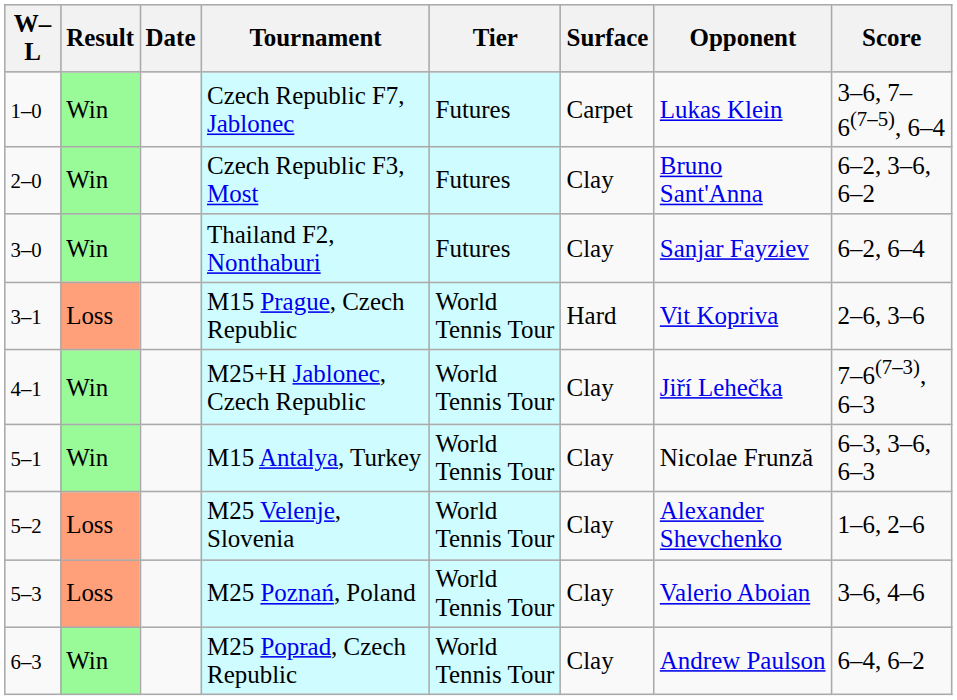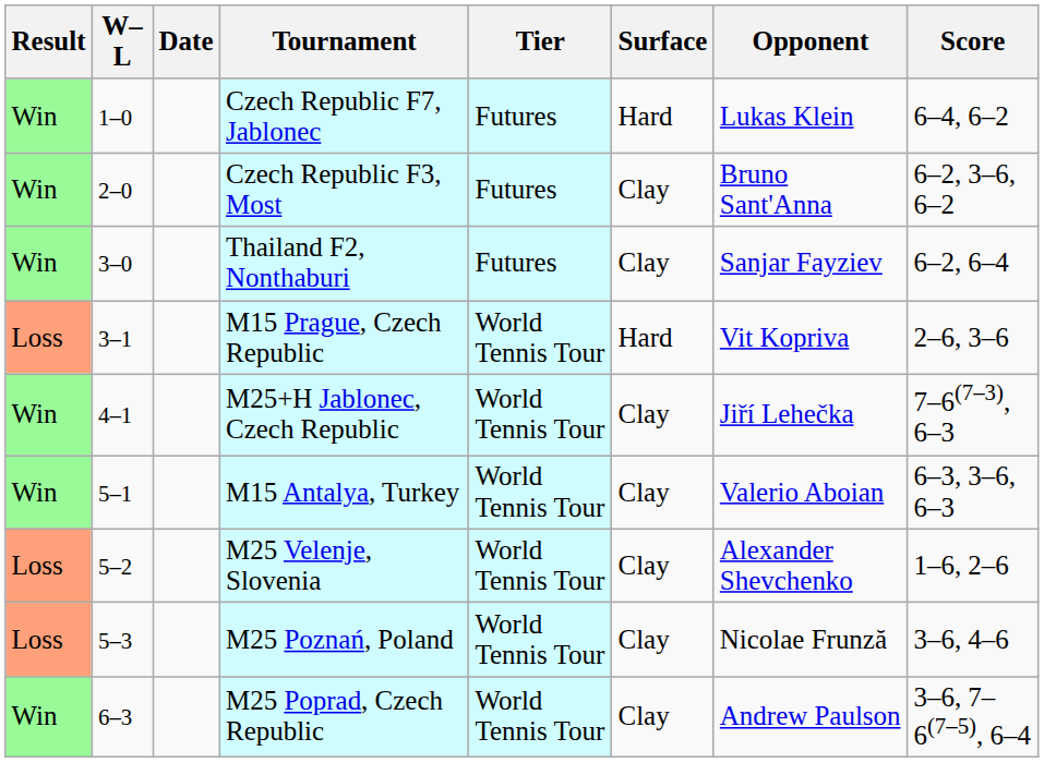 <table class="sortable wikitable">
 <tr>
+<th>Result</th>
 <th class="unsortable">W–L</th>
-<th>Result</th>
 <th>Date</th>
 <th>Tournament</th>
 <th>Tier</th>
 <th>Surface</th>
 <th>Opponent</th>
 <th class="unsortable">Score</th>
 </tr>
 <tr>
+<td style="background:#98fb98;">Win</td>
 <td><small>1–0</small></td>
-<td style="background:#98fb98;">Win</td>
 <td></td>
 <td style="background:#cffcff;">Czech Republic F7, <a href='#'>Jablonec</a></td>
 <td style="background:#cffcff;">Futures</td>
-<td>Carpet</td>
+<td>Hard</td>
 <td> <a href='#'>Lukas Klein</a></td>
-<td>3–6, 7–6<sup>(7–5)</sup>, 6–4</td>
+<td>6–4, 6–2</td>
 </tr>
 <tr>
+<td style="background:#98fb98;">Win</td>
 <td><small>2–0</small></td>
-<td style="background:#98fb98;">Win</td>
 <td></td>
 <td style="background:#cffcff;">Czech Republic F3, <a href='#'>Most</a></td>
 <td style="background:#cffcff;">Futures</td>
 <td>Clay</td>
 <td> <a href='#'>Bruno Sant'Anna</a></td>
 <td>6–2, 3–6, 6–2</td>
 </tr>
 <tr>
+<td style="background:#98fb98;">Win</td>
 <td><small>3–0</small></td>
-<td style="background:#98fb98;">Win</td>
 <td></td>
 <td style="background:#cffcff;">Thailand F2, <a href='#'>Nonthaburi</a></td>
 <td style="background:#cffcff;">Futures</td>
 <td>Clay</td>
 <td> <a href='#'>Sanjar Fayziev</a></td>
 <td>6–2, 6–4</td>
 </tr>
 <tr>
+<td style="background:#ffa07a;">Loss</td>
 <td><small>3–1</small></td>
-<td style="background:#ffa07a;">Loss</td>
 <td></td>
 <td style="background:#cffcff;">M15 <a href='#'>Prague</a>, Czech Republic</td>
 <td style="background:#cffcff;">World Tennis Tour</td>
 <td>Hard</td>
 <td> <a href='#'>Vit Kopriva</a></td>
 <td>2–6, 3–6</td>
 </tr>
 <tr>
+<td style="background:#98fb98;">Win</td>
 <td><small>4–1</small></td>
-<td style="background:#98fb98;">Win</td>
 <td></td>
 <td style="background:#cffcff;">M25+H <a href='#'>Jablonec</a>, Czech Republic</td>
 <td style="background:#cffcff;">World Tennis Tour</td>
 <td>Clay</td>
 <td> <a href='#'>Jiří Lehečka</a></td>
 <td>7–6<sup>(7–3)</sup>, 6–3</td>
 </tr>
 <tr>
+<td style="background:#98fb98;">Win</td>
 <td><small>5–1</small></td>
-<td style="background:#98fb98;">Win</td>
 <td></td>
 <td style="background:#cffcff;">M15 <a href='#'>Antalya</a>, Turkey</td>
 <td style="background:#cffcff;">World Tennis Tour</td>
 <td>Clay</td>
-<td> Nicolae Frunză</td>
+<td> <a href='#'>Valerio Aboian</a></td>
 <td>6–3, 3–6, 6–3</td>
 </tr>
 <tr>
+<td style="background:#ffa07a;">Loss</td>
 <td><small>5–2</small></td>
-<td style="background:#ffa07a;">Loss</td>
 <td></td>
 <td style="background:#cffcff;">M25 <a href='#'>Velenje</a>, Slovenia</td>
 <td style="background:#cffcff;">World Tennis Tour</td>
 <td>Clay</td>
 <td> <a href='#'>Alexander Shevchenko</a></td>
 <td>1–6, 2–6</td>
 </tr>
 <tr>
+<td style="background:#ffa07a;">Loss</td>
 <td><small>5–3</small></td>
-<td style="background:#ffa07a;">Loss</td>
 <td></td>
 <td style="background:#cffcff;">M25 <a href='#'>Poznań</a>, Poland</td>
 <td style="background:#cffcff;">World Tennis Tour</td>
 <td>Clay</td>
-<td> <a href='#'>Valerio Aboian</a></td>
+<td> Nicolae Frunză</td>
 <td>3–6, 4–6</td>
 </tr>
 <tr>
+<td style="background:#98fb98;">Win</td>
 <td><small>6–3</small></td>
-<td style="background:#98fb98;">Win</td>
 <td></td>
 <td style="background:#cffcff;">M25 <a href='#'>Poprad</a>, Czech Republic</td>
 <td style="background:#cffcff;">World Tennis Tour</td>
 <td>Clay</td>
 <td> <a href='#'>Andrew Paulson</a></td>
-<td>6–4, 6–2</td>
+<td>3–6, 7–6<sup>(7–5)</sup>, 6–4</td>
 </tr>
 </table>
